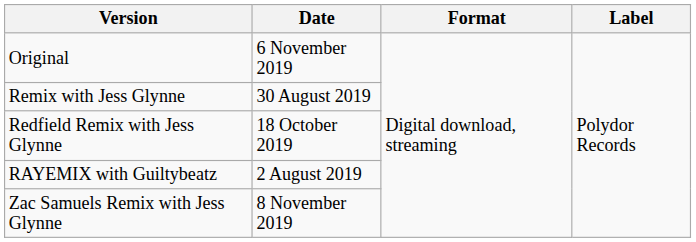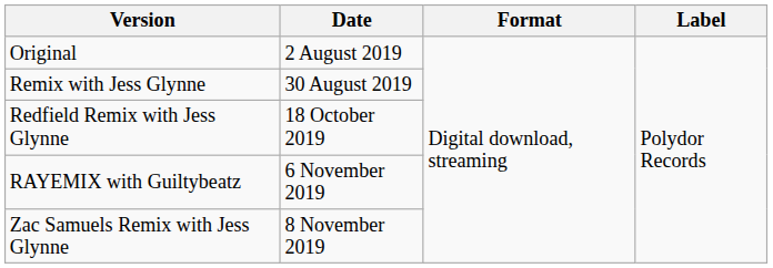 <table class="wikitable plainrowheaders">
 <tr>
 <th>Version</th>
 <th>Date</th>
 <th>Format</th>
 <th>Label</th>
 </tr>
 <tr>
 <td>Original</td>
-<td>6 November 2019</td>
+<td>2 August 2019</td>
 <td rowspan="5">Digital download, streaming</td>
 <td rowspan="5">Polydor Records</td>
 </tr>
 <tr>
 <td>Remix with Jess Glynne</td>
 <td>30 August 2019</td>
 </tr>
 <tr>
 <td>Redfield Remix with Jess Glynne</td>
 <td>18 October 2019</td>
 </tr>
 <tr>
 <td>RAYEMIX with Guiltybeatz</td>
-<td>2 August 2019</td>
+<td>6 November 2019</td>
 </tr>
 <tr>
 <td>Zac Samuels Remix with Jess Glynne</td>
 <td>8 November 2019</td>
 </tr>
 </table>
